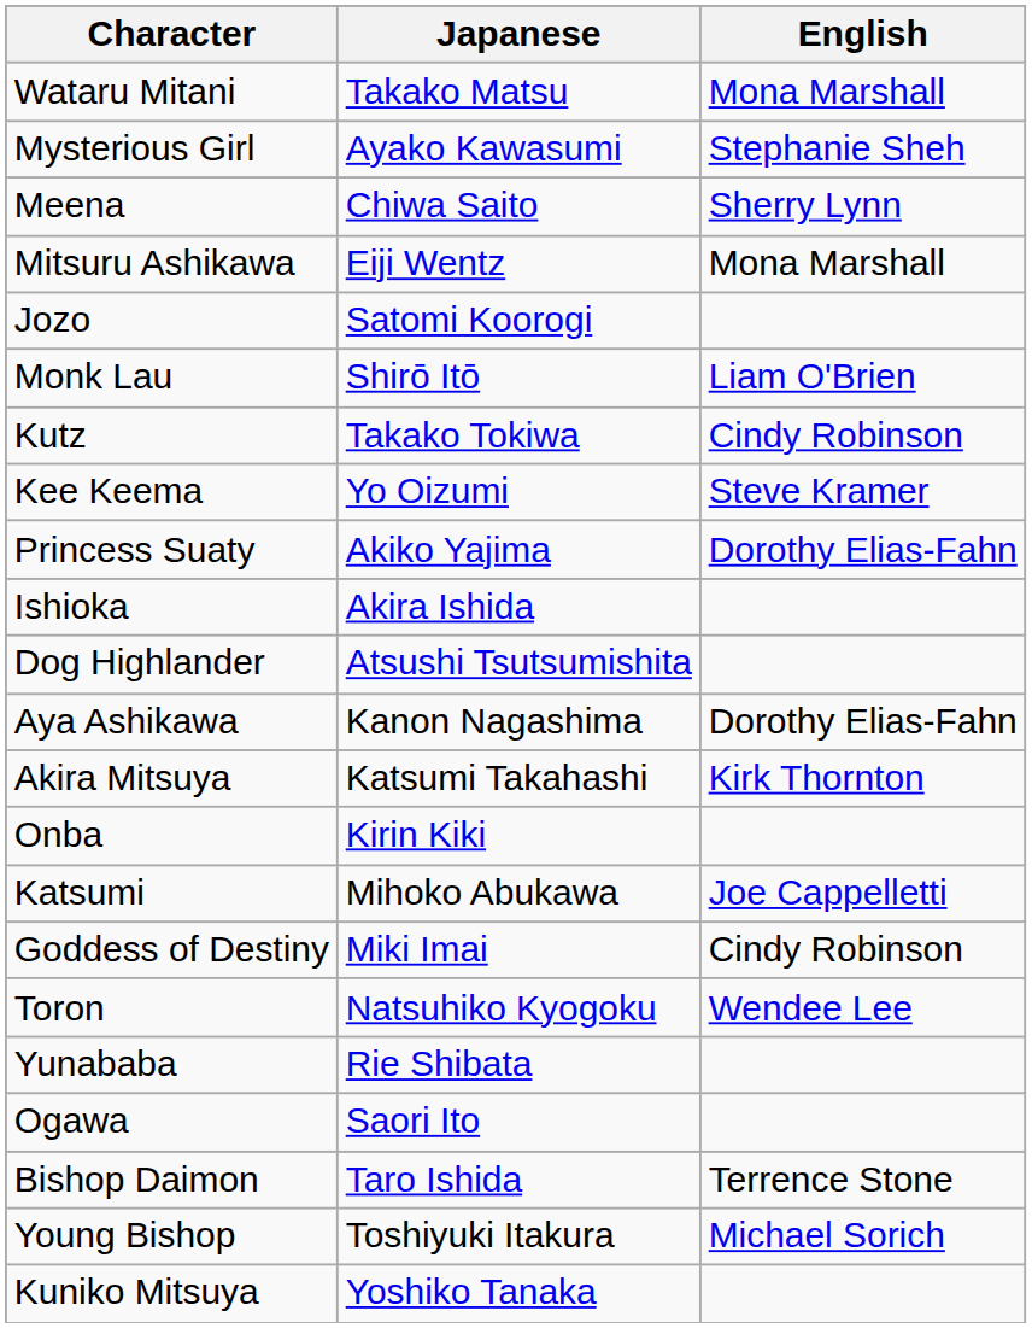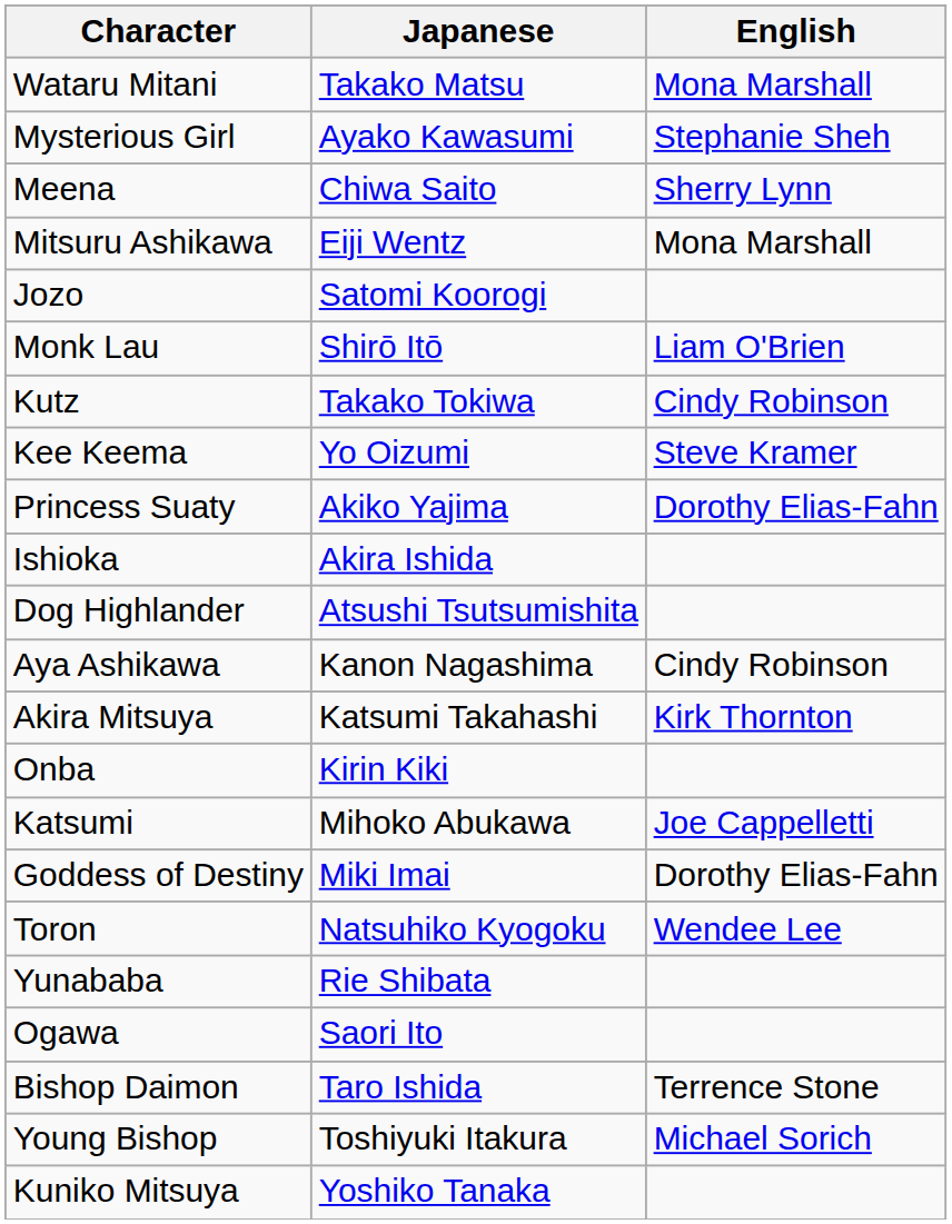 <table class="wikitable">
 <tr>
 <th>Character</th>
 <th>Japanese</th>
 <th>English</th>
 </tr>
 <tr>
 <td>Wataru Mitani</td>
 <td><a href='#'>Takako Matsu</a></td>
 <td><a href='#'>Mona Marshall</a></td>
 </tr>
 <tr>
 <td>Mysterious Girl</td>
 <td><a href='#'>Ayako Kawasumi</a></td>
 <td><a href='#'>Stephanie Sheh</a></td>
 </tr>
 <tr>
 <td>Meena</td>
 <td><a href='#'>Chiwa Saito</a></td>
 <td><a href='#'>Sherry Lynn</a></td>
 </tr>
 <tr>
 <td>Mitsuru Ashikawa</td>
 <td><a href='#'>Eiji Wentz</a></td>
 <td>Mona Marshall</td>
 </tr>
 <tr>
 <td>Jozo</td>
 <td><a href='#'>Satomi Koorogi</a></td>
 <td></td>
 </tr>
 <tr>
 <td>Monk Lau</td>
 <td><a href='#'>Shirō Itō</a></td>
 <td><a href='#'>Liam O'Brien</a></td>
 </tr>
 <tr>
 <td>Kutz</td>
 <td><a href='#'>Takako Tokiwa</a></td>
 <td><a href='#'>Cindy Robinson</a></td>
 </tr>
 <tr>
 <td>Kee Keema</td>
 <td><a href='#'>Yo Oizumi</a></td>
 <td><a href='#'>Steve Kramer</a></td>
 </tr>
 <tr>
 <td>Princess Suaty</td>
 <td><a href='#'>Akiko Yajima</a></td>
 <td><a href='#'>Dorothy Elias-Fahn</a></td>
 </tr>
 <tr>
 <td>Ishioka</td>
 <td><a href='#'>Akira Ishida</a></td>
 <td></td>
 </tr>
 <tr>
 <td>Dog Highlander</td>
 <td><a href='#'>Atsushi Tsutsumishita</a></td>
 <td></td>
 </tr>
 <tr>
 <td>Aya Ashikawa</td>
 <td>Kanon Nagashima</td>
-<td>Dorothy Elias-Fahn</td>
+<td>Cindy Robinson</td>
 </tr>
 <tr>
 <td>Akira Mitsuya</td>
 <td>Katsumi Takahashi</td>
 <td><a href='#'>Kirk Thornton</a></td>
 </tr>
 <tr>
 <td>Onba</td>
 <td><a href='#'>Kirin Kiki</a></td>
 <td></td>
 </tr>
 <tr>
 <td>Katsumi</td>
 <td>Mihoko Abukawa</td>
 <td><a href='#'>Joe Cappelletti</a></td>
 </tr>
 <tr>
 <td>Goddess of Destiny</td>
 <td><a href='#'>Miki Imai</a></td>
-<td>Cindy Robinson</td>
+<td>Dorothy Elias-Fahn</td>
 </tr>
 <tr>
 <td>Toron</td>
 <td><a href='#'>Natsuhiko Kyogoku</a></td>
 <td><a href='#'>Wendee Lee</a></td>
 </tr>
 <tr>
 <td>Yunababa</td>
 <td><a href='#'>Rie Shibata</a></td>
 <td></td>
 </tr>
 <tr>
 <td>Ogawa</td>
 <td><a href='#'>Saori Ito</a></td>
 <td></td>
 </tr>
 <tr>
 <td>Bishop Daimon</td>
 <td><a href='#'>Taro Ishida</a></td>
 <td>Terrence Stone</td>
 </tr>
 <tr>
 <td>Young Bishop</td>
 <td>Toshiyuki Itakura</td>
 <td><a href='#'>Michael Sorich</a></td>
 </tr>
 <tr>
 <td>Kuniko Mitsuya</td>
 <td><a href='#'>Yoshiko Tanaka</a></td>
 <td></td>
 </tr>
 </table>
